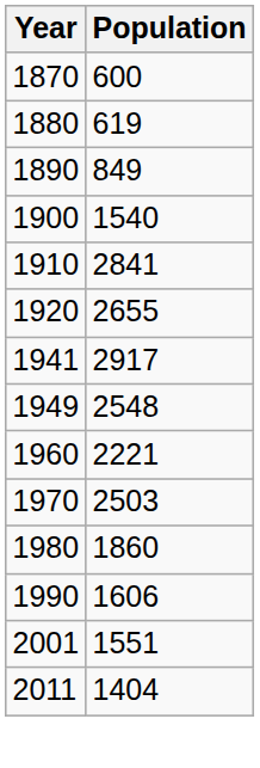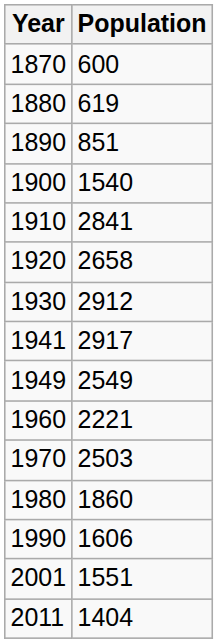 <table class="wikitable">
 <tr>
 <th>Year</th>
 <th>Population</th>
 </tr>
 <tr>
 <td>1870</td>
 <td>600</td>
 </tr>
 <tr>
 <td>1880</td>
 <td>619</td>
 </tr>
 <tr>
 <td>1890</td>
-<td>849</td>
+<td>851</td>
 </tr>
 <tr>
 <td>1900</td>
 <td>1540</td>
 </tr>
 <tr>
 <td>1910</td>
 <td>2841</td>
 </tr>
 <tr>
 <td>1920</td>
-<td>2655</td>
+<td>2658</td>
+</tr>
+<tr>
+<td>1930</td>
+<td>2912</td>
 </tr>
 <tr>
 <td>1941</td>
 <td>2917</td>
 </tr>
 <tr>
 <td>1949</td>
-<td>2548</td>
+<td>2549</td>
 </tr>
 <tr>
 <td>1960</td>
 <td>2221</td>
 </tr>
 <tr>
 <td>1970</td>
 <td>2503</td>
 </tr>
 <tr>
 <td>1980</td>
 <td>1860</td>
 </tr>
 <tr>
 <td>1990</td>
 <td>1606</td>
 </tr>
 <tr>
 <td>2001</td>
 <td>1551</td>
 </tr>
 <tr>
 <td>2011</td>
 <td>1404</td>
 </tr>
 </table>
